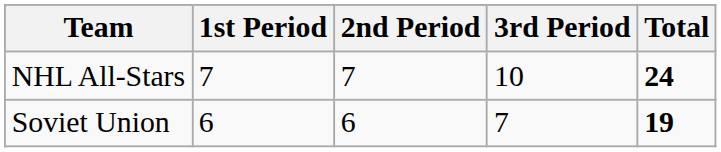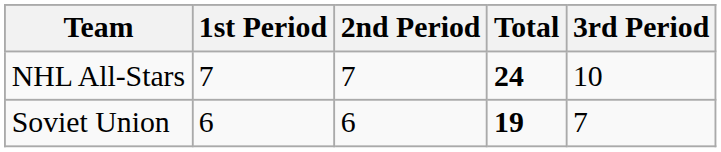 <table class="wikitable">
 <tr>
 <th>Team</th>
 <th>1st Period</th>
 <th>2nd Period</th>
+<th>Total</th>
 <th>3rd Period</th>
-<th>Total</th>
 </tr>
 <tr>
 <td>NHL All-Stars</td>
 <td>7</td>
 <td>7</td>
+<td><strong>24</strong></td>
 <td>10</td>
-<td><strong>24</strong></td>
 </tr>
 <tr>
 <td>Soviet Union</td>
 <td>6</td>
 <td>6</td>
+<td><strong>19</strong></td>
 <td>7</td>
-<td><strong>19</strong></td>
 </tr>
 </table>
